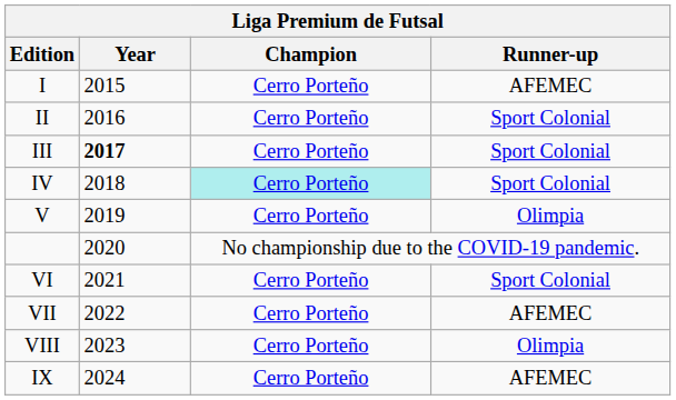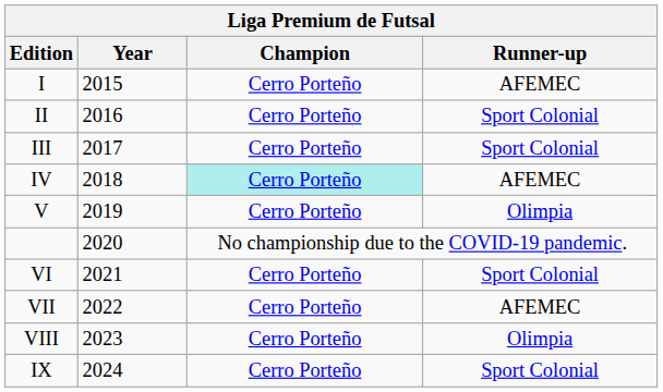 <table class="wikitable col2der col4izq" style="text-align:center">
 <tr>
 <th colspan="5">Liga Premium de Futsal</th>
 </tr>
 <tr>
 <th>Edition</th>
 <th Width=80>Year</th>
 <th Width=180>Champion</th>
 <th Width=180>Runner-up</th>
 </tr>
 <tr>
 <td>I</td>
 <td style="text-align:left">2015</td>
 <td><a href='#'>Cerro Porteño</a></td>
 <td>AFEMEC</td>
 </tr>
 <tr>
 <td>II</td>
 <td style="text-align:left">2016</td>
 <td><a href='#'>Cerro Porteño</a></td>
 <td><a href='#'>Sport Colonial</a></td>
 </tr>
 <tr>
 <td>III</td>
-<td style="text-align:left"><strong>2017</strong></td>
+<td style="text-align:left">2017</td>
 <td><a href='#'>Cerro Porteño</a></td>
 <td><a href='#'>Sport Colonial</a></td>
 </tr>
 <tr>
 <td>IV</td>
 <td style="text-align:left">2018</td>
 <td style="background: paleturquoise;"><a href='#'>Cerro Porteño</a></td>
-<td><a href='#'>Sport Colonial</a></td>
+<td>AFEMEC</td>
 </tr>
 <tr>
 <td>V</td>
 <td style="text-align:left">2019</td>
 <td><a href='#'>Cerro Porteño</a></td>
 <td><a href='#'>Olimpia</a></td>
 </tr>
 <tr>
 <td></td>
 <td style="text-align:left">2020</td>
 <td colspan="2">No championship due to the <a href='#'>COVID-19 pandemic</a>.</td>
 </tr>
 <tr>
 <td>VI</td>
 <td style="text-align:left">2021</td>
 <td><a href='#'>Cerro Porteño</a></td>
 <td><a href='#'>Sport Colonial</a></td>
 </tr>
 <tr>
 <td>VII</td>
 <td style="text-align:left">2022</td>
 <td><a href='#'>Cerro Porteño</a></td>
 <td>AFEMEC</td>
 </tr>
 <tr>
 <td>VIII</td>
 <td style="text-align:left">2023</td>
 <td><a href='#'>Cerro Porteño</a></td>
 <td><a href='#'>Olimpia</a></td>
 </tr>
 <tr>
 <td>IX</td>
 <td style="text-align:left">2024</td>
 <td><a href='#'>Cerro Porteño</a></td>
-<td>AFEMEC</td>
+<td><a href='#'>Sport Colonial</a></td>
 </tr>
 </table>
